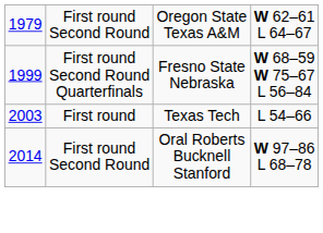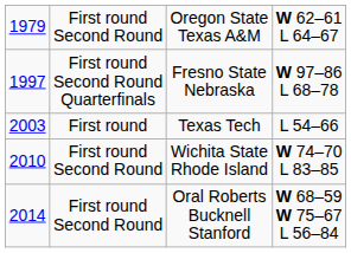 <table class="wikitable">
 <tr style="text-align:center;">
 <td><a href='#'>1979</a></td>
 <td>First round<br>Second Round</td>
 <td>Oregon State<br>Texas A&M</td>
 <td><strong>W</strong> 62–61<br>L 64–67</td>
 </tr>
 <tr style="text-align:center;">
-<td><a href='#'>1999</a></td>
+<td><a href='#'>1997</a></td>
 <td>First round<br>Second Round<br>Quarterfinals</td>
 <td>Fresno State<br>Nebraska</td>
-<td><strong>W</strong> 68–59<br><strong>W</strong> 75–67<br>L 56–84</td>
+<td><strong>W</strong> 97–86<br>L 68–78</td>
 </tr>
 <tr style="text-align:center;">
 <td><a href='#'>2003</a></td>
 <td>First round</td>
 <td>Texas Tech</td>
 <td>L 54–66</td>
 </tr>
 <tr style="text-align:center;">
+<td><a href='#'>2010</a></td>
+<td>First round<br>Second Round</td>
+<td>Wichita State<br>Rhode Island</td>
+<td><strong>W</strong> 74–70<br>L 83–85</td>
+</tr>
+<tr style="text-align:center;">
 <td><a href='#'>2014</a></td>
 <td>First round<br>Second Round</td>
 <td>Oral Roberts<br>Bucknell<br>Stanford</td>
-<td><strong>W</strong> 97–86<br>L 68–78</td>
+<td><strong>W</strong> 68–59<br><strong>W</strong> 75–67<br>L 56–84</td>
 </tr>
 </table>
